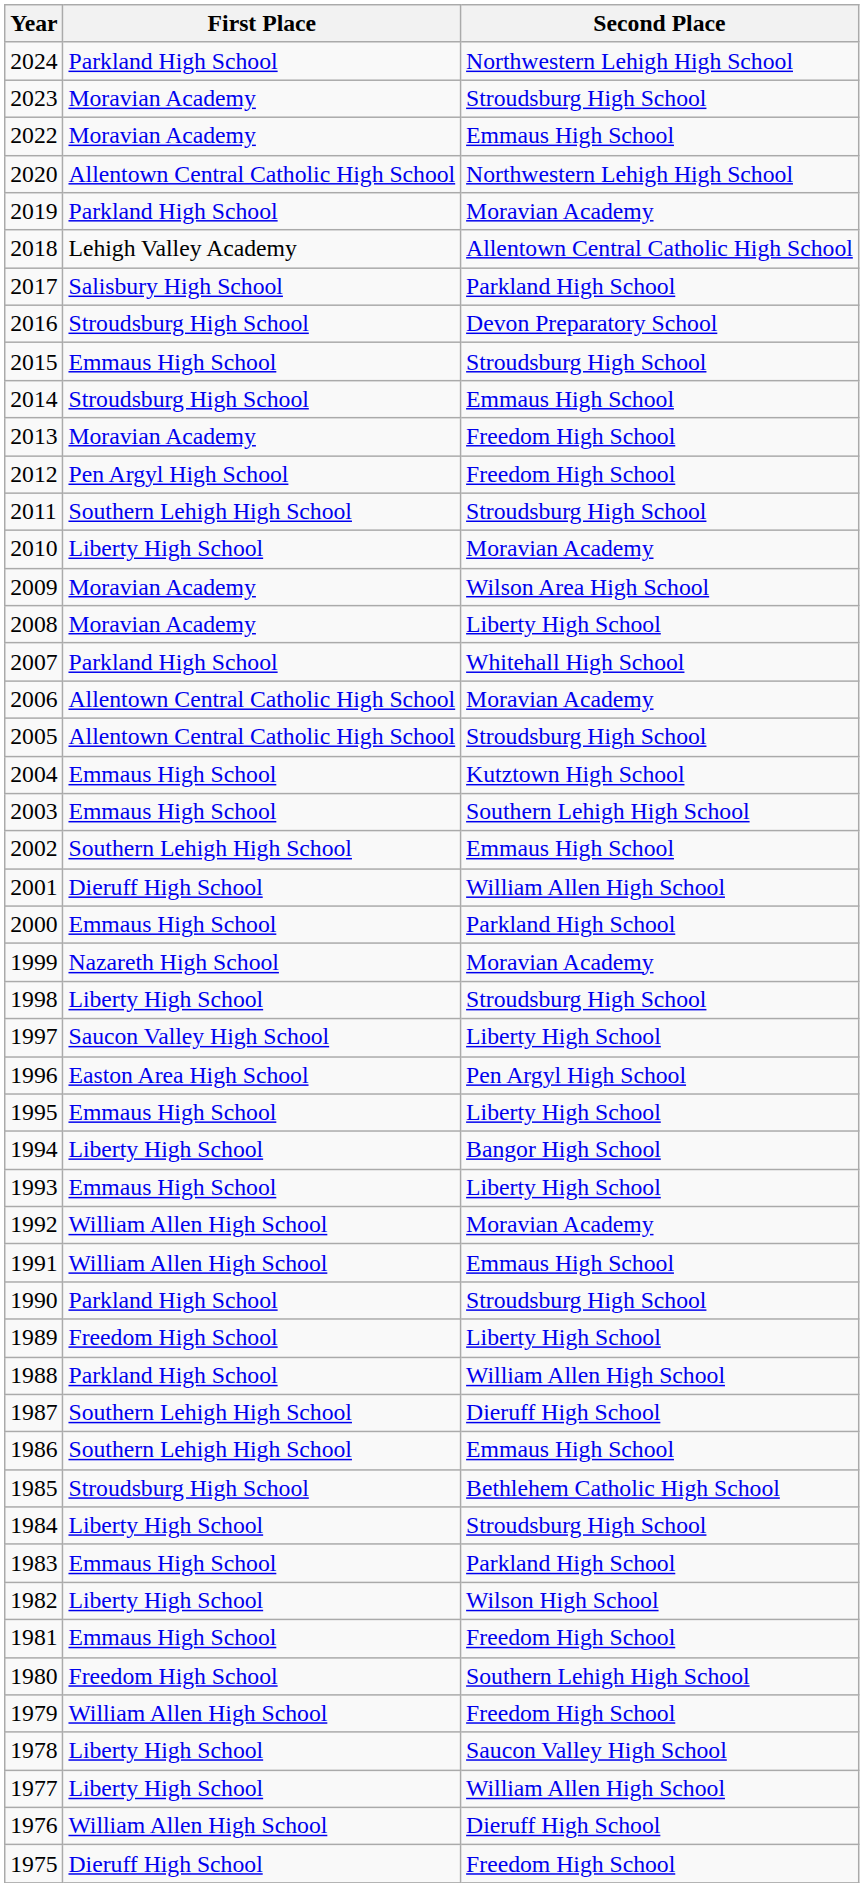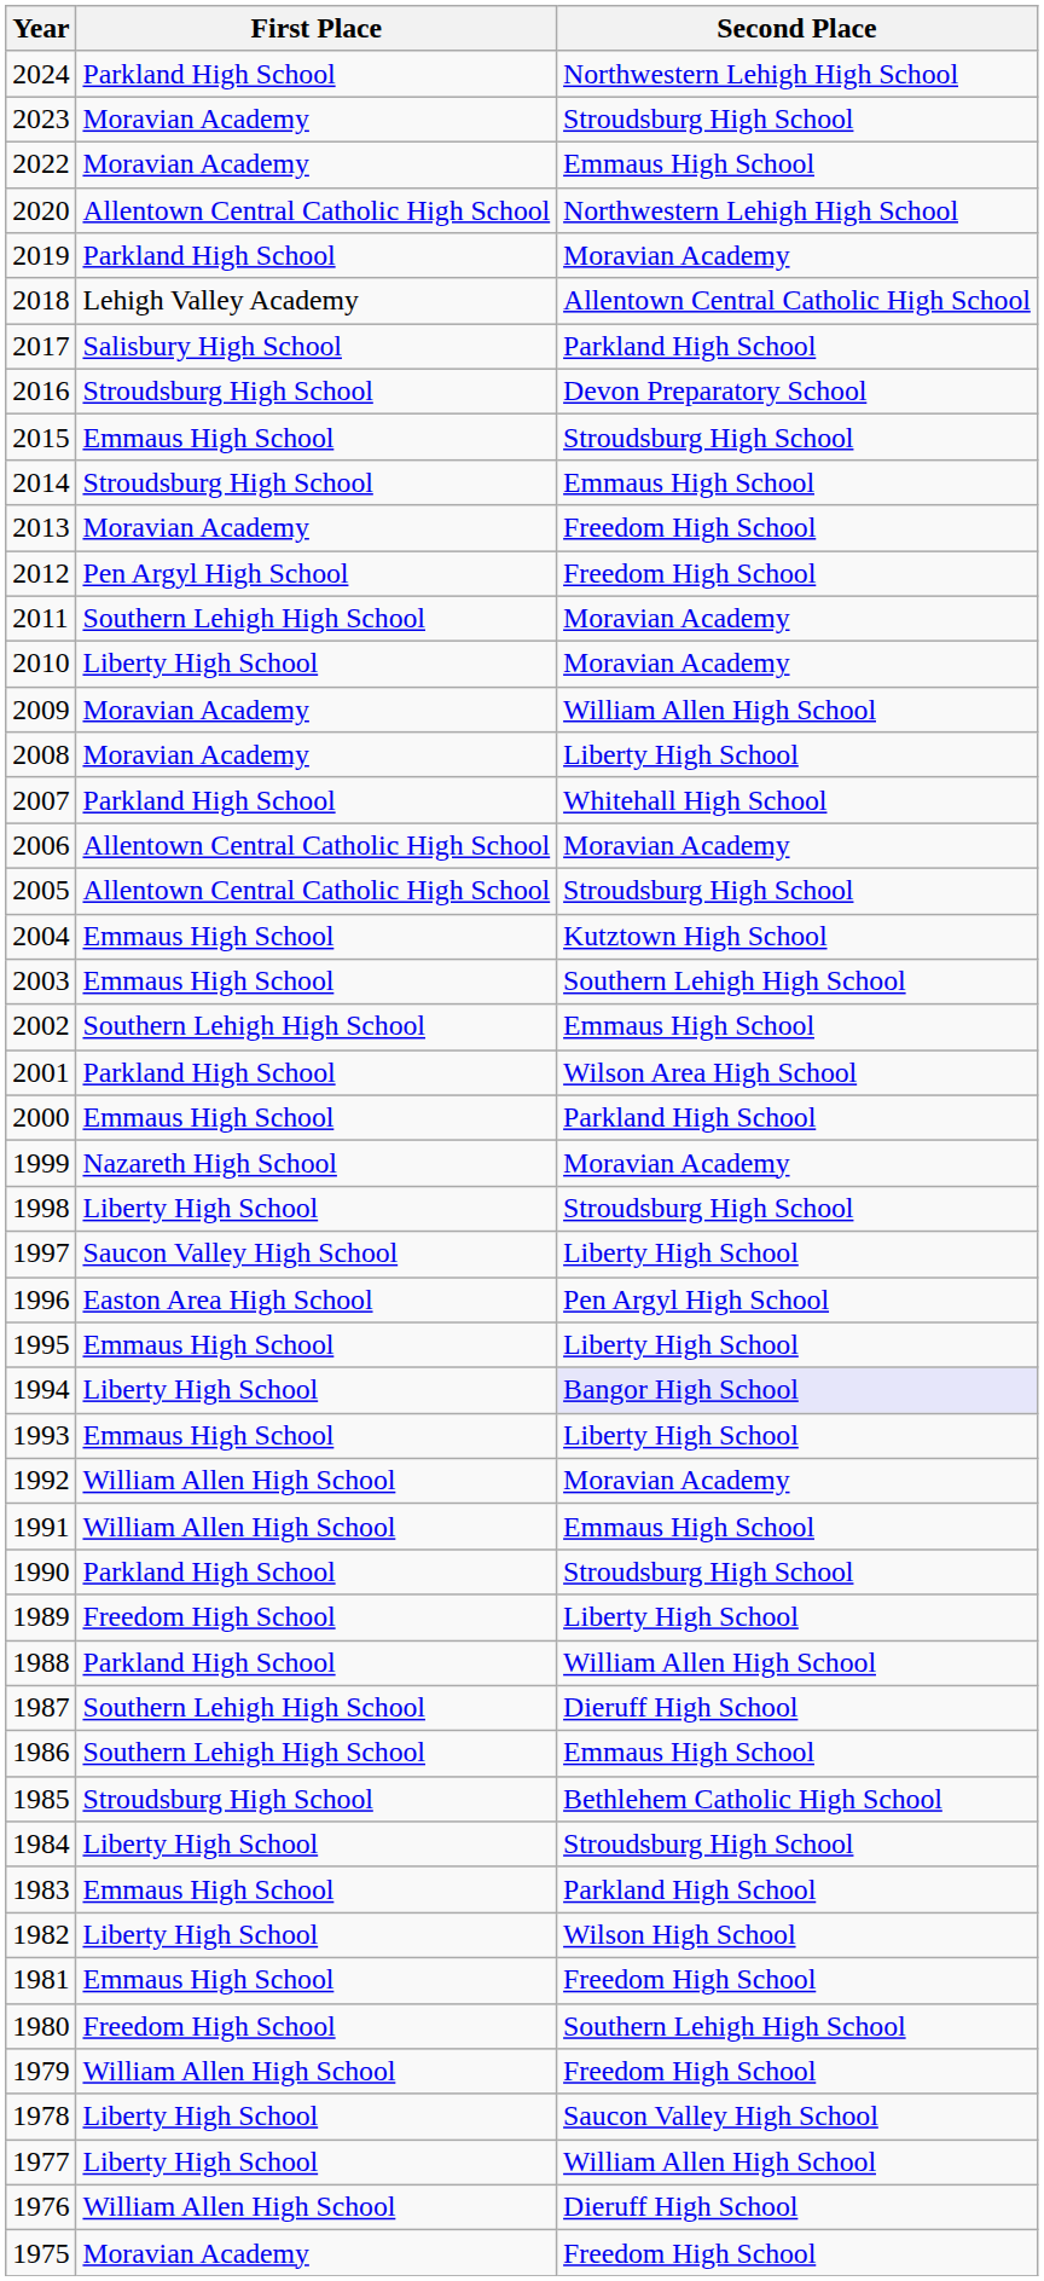 <table class="wikitable">
 <tr>
 <th>Year</th>
 <th>First Place</th>
 <th>Second Place</th>
 </tr>
 <tr>
 <td>2024</td>
 <td><a href='#'>Parkland High School</a></td>
 <td><a href='#'>Northwestern Lehigh High School</a></td>
 </tr>
 <tr>
 <td>2023</td>
 <td><a href='#'>Moravian Academy</a></td>
 <td><a href='#'>Stroudsburg High School</a></td>
 </tr>
 <tr>
 <td>2022</td>
 <td><a href='#'>Moravian Academy</a></td>
 <td><a href='#'>Emmaus High School</a></td>
 </tr>
 <tr>
 <td>2020</td>
 <td><a href='#'>Allentown Central Catholic High School</a></td>
 <td><a href='#'>Northwestern Lehigh High School</a></td>
 </tr>
 <tr>
 <td>2019</td>
 <td><a href='#'>Parkland High School</a></td>
 <td><a href='#'>Moravian Academy</a></td>
 </tr>
 <tr>
 <td>2018</td>
 <td>Lehigh Valley Academy</td>
 <td><a href='#'>Allentown Central Catholic High School</a></td>
 </tr>
 <tr>
 <td>2017</td>
 <td><a href='#'>Salisbury High School</a></td>
 <td><a href='#'>Parkland High School</a></td>
 </tr>
 <tr>
 <td>2016</td>
 <td><a href='#'>Stroudsburg High School</a></td>
 <td><a href='#'>Devon Preparatory School</a></td>
 </tr>
 <tr>
 <td>2015</td>
 <td><a href='#'>Emmaus High School</a></td>
 <td><a href='#'>Stroudsburg High School</a></td>
 </tr>
 <tr>
 <td>2014</td>
 <td><a href='#'>Stroudsburg High School</a></td>
 <td><a href='#'>Emmaus High School</a></td>
 </tr>
 <tr>
 <td>2013</td>
 <td><a href='#'>Moravian Academy</a></td>
 <td><a href='#'>Freedom High School</a></td>
 </tr>
 <tr>
 <td>2012</td>
 <td><a href='#'>Pen Argyl High School</a></td>
 <td><a href='#'>Freedom High School</a></td>
 </tr>
 <tr>
 <td>2011</td>
 <td><a href='#'>Southern Lehigh High School</a></td>
-<td><a href='#'>Stroudsburg High School</a></td>
+<td><a href='#'>Moravian Academy</a></td>
 </tr>
 <tr>
 <td>2010</td>
 <td><a href='#'>Liberty High School</a></td>
 <td><a href='#'>Moravian Academy</a></td>
 </tr>
 <tr>
 <td>2009</td>
 <td><a href='#'>Moravian Academy</a></td>
-<td><a href='#'>Wilson Area High School</a></td>
+<td><a href='#'>William Allen High School</a></td>
 </tr>
 <tr>
 <td>2008</td>
 <td><a href='#'>Moravian Academy</a></td>
 <td><a href='#'>Liberty High School</a></td>
 </tr>
 <tr>
 <td>2007</td>
 <td><a href='#'>Parkland High School</a></td>
 <td><a href='#'>Whitehall High School</a></td>
 </tr>
 <tr>
 <td>2006</td>
 <td><a href='#'>Allentown Central Catholic High School</a></td>
 <td><a href='#'>Moravian Academy</a></td>
 </tr>
 <tr>
 <td>2005</td>
 <td><a href='#'>Allentown Central Catholic High School</a></td>
 <td><a href='#'>Stroudsburg High School</a></td>
 </tr>
 <tr>
 <td>2004</td>
 <td><a href='#'>Emmaus High School</a></td>
 <td><a href='#'>Kutztown High School</a></td>
 </tr>
 <tr>
 <td>2003</td>
 <td><a href='#'>Emmaus High School</a></td>
 <td><a href='#'>Southern Lehigh High School</a></td>
 </tr>
 <tr>
 <td>2002</td>
 <td><a href='#'>Southern Lehigh High School</a></td>
 <td><a href='#'>Emmaus High School</a></td>
 </tr>
 <tr>
 <td>2001</td>
-<td><a href='#'>Dieruff High School</a></td>
-<td><a href='#'>William Allen High School</a></td>
+<td><a href='#'>Parkland High School</a></td>
+<td><a href='#'>Wilson Area High School</a></td>
 </tr>
 <tr>
 <td>2000</td>
 <td><a href='#'>Emmaus High School</a></td>
 <td><a href='#'>Parkland High School</a></td>
 </tr>
 <tr>
 <td>1999</td>
 <td><a href='#'>Nazareth High School</a></td>
 <td><a href='#'>Moravian Academy</a></td>
 </tr>
 <tr>
 <td>1998</td>
 <td><a href='#'>Liberty High School</a></td>
 <td><a href='#'>Stroudsburg High School</a></td>
 </tr>
 <tr>
 <td>1997</td>
 <td><a href='#'>Saucon Valley High School</a></td>
 <td><a href='#'>Liberty High School</a></td>
 </tr>
 <tr>
 <td>1996</td>
 <td><a href='#'>Easton Area High School</a></td>
 <td><a href='#'>Pen Argyl High School</a></td>
 </tr>
 <tr>
 <td>1995</td>
 <td><a href='#'>Emmaus High School</a></td>
 <td><a href='#'>Liberty High School</a></td>
 </tr>
 <tr>
 <td>1994</td>
 <td><a href='#'>Liberty High School</a></td>
-<td><a href='#'>Bangor High School</a></td>
+<td style="background: lavender;"><a href='#'>Bangor High School</a></td>
 </tr>
 <tr>
 <td>1993</td>
 <td><a href='#'>Emmaus High School</a></td>
 <td><a href='#'>Liberty High School</a></td>
 </tr>
 <tr>
 <td>1992</td>
 <td><a href='#'>William Allen High School</a></td>
 <td><a href='#'>Moravian Academy</a></td>
 </tr>
 <tr>
 <td>1991</td>
 <td><a href='#'>William Allen High School</a></td>
 <td><a href='#'>Emmaus High School</a></td>
 </tr>
 <tr>
 <td>1990</td>
 <td><a href='#'>Parkland High School</a></td>
 <td><a href='#'>Stroudsburg High School</a></td>
 </tr>
 <tr>
 <td>1989</td>
 <td><a href='#'>Freedom High School</a></td>
 <td><a href='#'>Liberty High School</a></td>
 </tr>
 <tr>
 <td>1988</td>
 <td><a href='#'>Parkland High School</a></td>
 <td><a href='#'>William Allen High School</a></td>
 </tr>
 <tr>
 <td>1987</td>
 <td><a href='#'>Southern Lehigh High School</a></td>
 <td><a href='#'>Dieruff High School</a></td>
 </tr>
 <tr>
 <td>1986</td>
 <td><a href='#'>Southern Lehigh High School</a></td>
 <td><a href='#'>Emmaus High School</a></td>
 </tr>
 <tr>
 <td>1985</td>
 <td><a href='#'>Stroudsburg High School</a></td>
 <td><a href='#'>Bethlehem Catholic High School</a></td>
 </tr>
 <tr>
 <td>1984</td>
 <td><a href='#'>Liberty High School</a></td>
 <td><a href='#'>Stroudsburg High School</a></td>
 </tr>
 <tr>
 <td>1983</td>
 <td><a href='#'>Emmaus High School</a></td>
 <td><a href='#'>Parkland High School</a></td>
 </tr>
 <tr>
 <td>1982</td>
 <td><a href='#'>Liberty High School</a></td>
 <td><a href='#'>Wilson High School</a></td>
 </tr>
 <tr>
 <td>1981</td>
 <td><a href='#'>Emmaus High School</a></td>
 <td><a href='#'>Freedom High School</a></td>
 </tr>
 <tr>
 <td>1980</td>
 <td><a href='#'>Freedom High School</a></td>
 <td><a href='#'>Southern Lehigh High School</a></td>
 </tr>
 <tr>
 <td>1979</td>
 <td><a href='#'>William Allen High School</a></td>
 <td><a href='#'>Freedom High School</a></td>
 </tr>
 <tr>
 <td>1978</td>
 <td><a href='#'>Liberty High School</a></td>
 <td><a href='#'>Saucon Valley High School</a></td>
 </tr>
 <tr>
 <td>1977</td>
 <td><a href='#'>Liberty High School</a></td>
 <td><a href='#'>William Allen High School</a></td>
 </tr>
 <tr>
 <td>1976</td>
 <td><a href='#'>William Allen High School</a></td>
 <td><a href='#'>Dieruff High School</a></td>
 </tr>
 <tr>
 <td>1975</td>
-<td><a href='#'>Dieruff High School</a></td>
+<td><a href='#'>Moravian Academy</a></td>
 <td><a href='#'>Freedom High School</a></td>
 </tr>
 </table>
